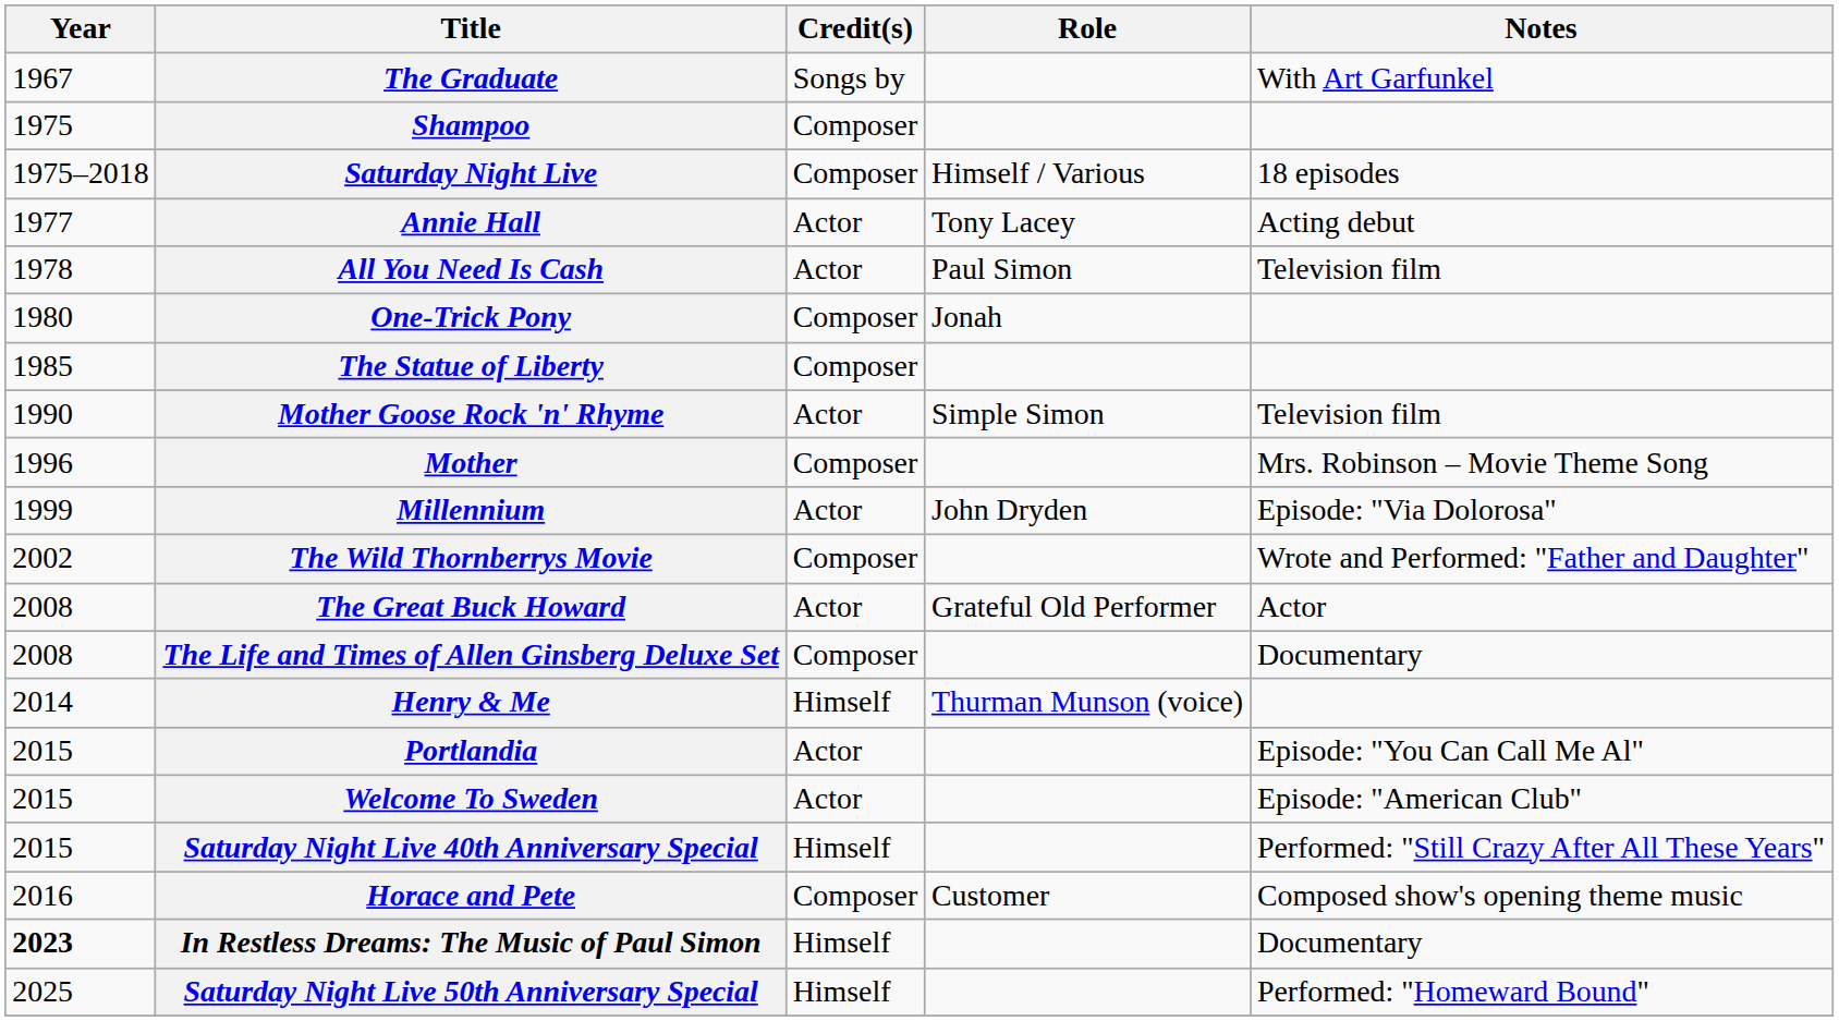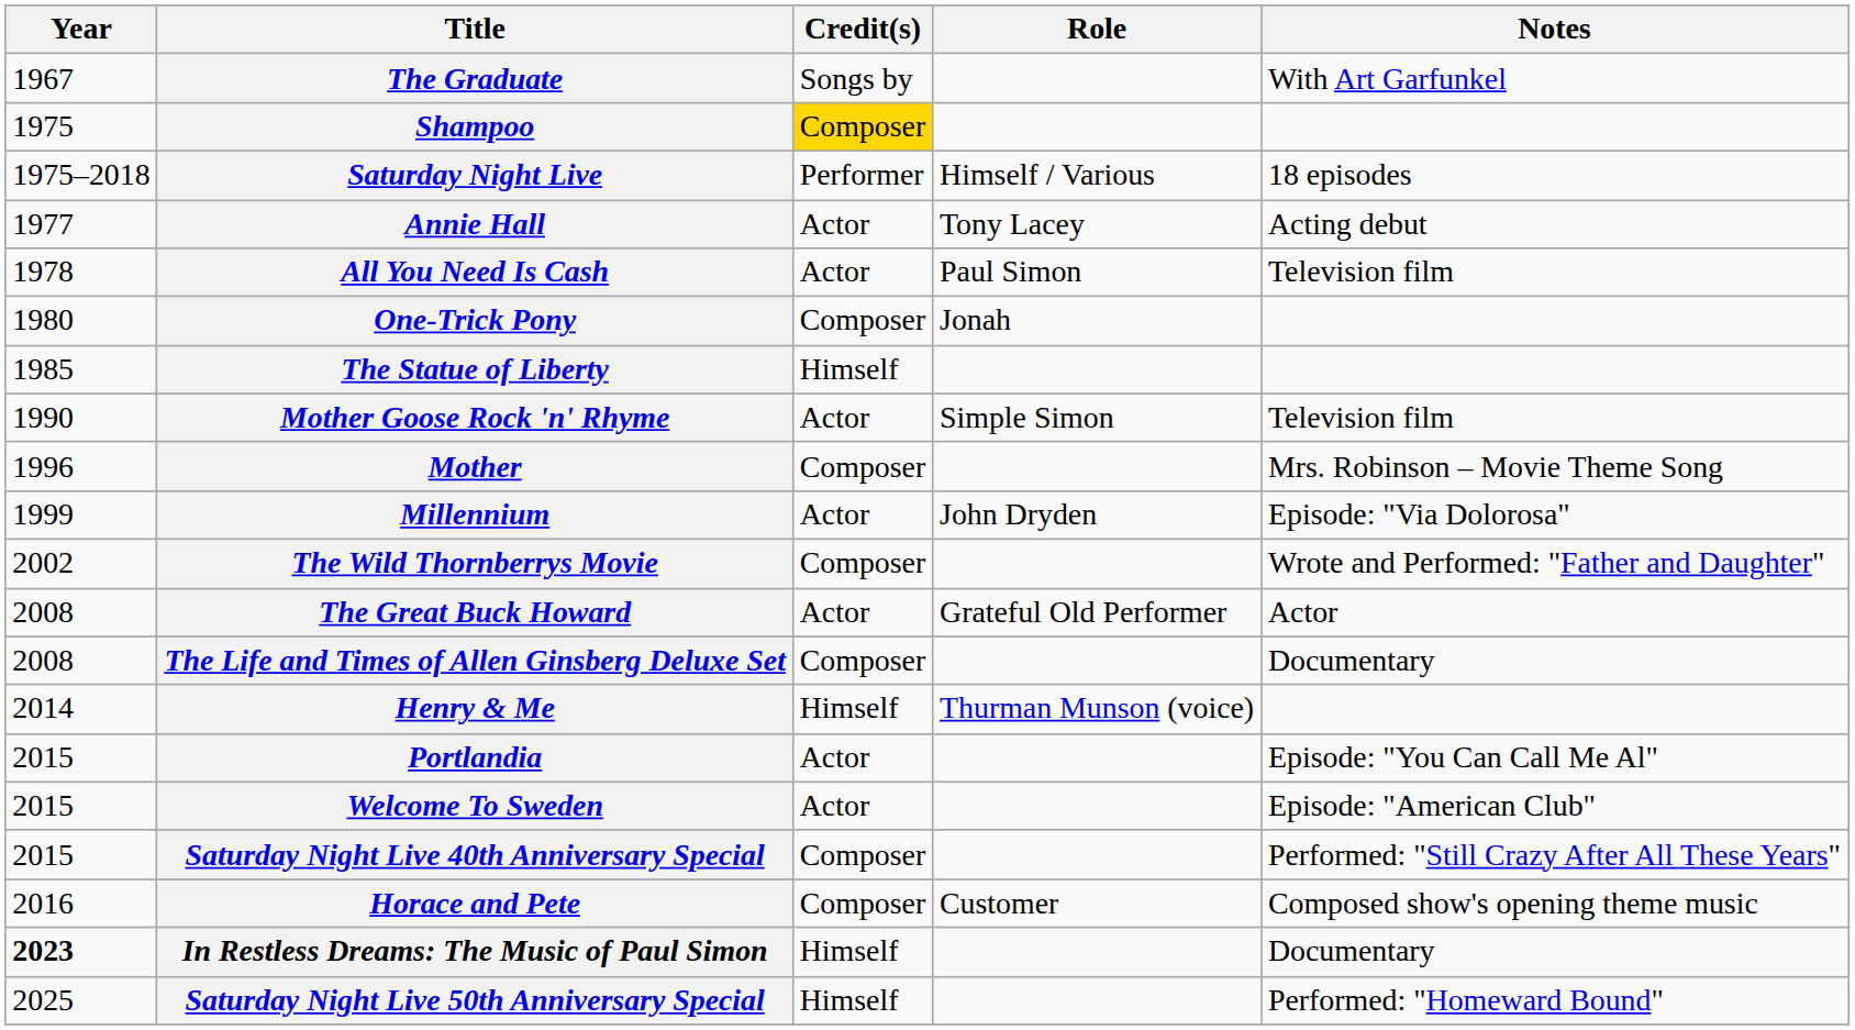 <table class="wikitable sortable plainrowheaders">
 <tr>
 <th scope="col">Year</th>
 <th scope="col">Title</th>
 <th scope="col">Credit(s)</th>
 <th scope="col">Role</th>
 <th scope="col" class="unsortable">Notes</th>
 </tr>
 <tr>
 <td>1967</td>
 <th scope="row"><em><a href='#'>The Graduate</a></em></th>
 <td>Songs by</td>
 <td></td>
 <td>With <a href='#'>Art Garfunkel</a></td>
 </tr>
 <tr>
 <td>1975</td>
 <th scope="row"><em><a href='#'>Shampoo</a></em></th>
-<td>Composer</td>
+<td style="background: gold;">Composer</td>
 <td></td>
 <td></td>
 </tr>
 <tr>
 <td>1975–2018</td>
 <th scope="row"><em><a href='#'>Saturday Night Live</a></em></th>
-<td>Composer</td>
+<td>Performer</td>
 <td>Himself / Various</td>
 <td>18 episodes</td>
 </tr>
 <tr>
 <td>1977</td>
 <th scope="row"><em><a href='#'>Annie Hall</a></em></th>
 <td>Actor</td>
 <td>Tony Lacey</td>
 <td>Acting debut</td>
 </tr>
 <tr>
 <td>1978</td>
 <th scope="row"><em><a href='#'>All You Need Is Cash</a></em></th>
 <td>Actor</td>
 <td>Paul Simon</td>
 <td>Television film</td>
 </tr>
 <tr>
 <td>1980</td>
 <th scope="row"><em><a href='#'>One-Trick Pony</a></em></th>
 <td>Composer</td>
 <td>Jonah</td>
 <td></td>
 </tr>
 <tr>
 <td>1985</td>
 <th scope="row"><em><a href='#'>The Statue of Liberty</a></em></th>
-<td>Composer</td>
+<td>Himself</td>
 <td></td>
 <td></td>
 </tr>
 <tr>
 <td>1990</td>
 <th scope="row"><em><a href='#'>Mother Goose Rock 'n' Rhyme</a></em></th>
 <td>Actor</td>
 <td>Simple Simon</td>
 <td>Television film</td>
 </tr>
 <tr>
 <td>1996</td>
 <th scope="row"><em><a href='#'>Mother</a></em></th>
 <td>Composer</td>
 <td></td>
 <td>Mrs. Robinson – Movie Theme Song</td>
 </tr>
 <tr>
 <td>1999</td>
 <th scope="row"><em><a href='#'>Millennium</a></em></th>
 <td>Actor</td>
 <td>John Dryden</td>
 <td>Episode: "Via Dolorosa"</td>
 </tr>
 <tr>
 <td>2002</td>
 <th scope="row"><em><a href='#'>The Wild Thornberrys Movie</a></em></th>
 <td>Composer</td>
 <td></td>
 <td>Wrote and Performed: "<a href='#'>Father and Daughter</a>"</td>
 </tr>
 <tr>
 <td>2008</td>
 <th scope="row"><em><a href='#'>The Great Buck Howard</a></em></th>
 <td>Actor</td>
 <td>Grateful Old Performer</td>
 <td>Actor</td>
 </tr>
 <tr>
 <td>2008</td>
 <th scope="row"><em><a href='#'>The Life and Times of Allen Ginsberg Deluxe Set</a></em></th>
 <td>Composer</td>
 <td></td>
 <td>Documentary</td>
 </tr>
 <tr>
 <td>2014</td>
 <th scope="row"><em><a href='#'>Henry & Me</a></em></th>
 <td>Himself</td>
 <td><a href='#'>Thurman Munson</a> (voice)</td>
 <td></td>
 </tr>
 <tr>
 <td>2015</td>
 <th scope="row"><em><a href='#'>Portlandia</a></em></th>
 <td>Actor</td>
 <td></td>
 <td>Episode: "You Can Call Me Al"</td>
 </tr>
 <tr>
 <td>2015</td>
 <th scope="row"><em><a href='#'>Welcome To Sweden</a></em></th>
 <td>Actor</td>
 <td></td>
 <td>Episode: "American Club"</td>
 </tr>
 <tr>
 <td>2015</td>
 <th scope="row"><em><a href='#'>Saturday Night Live 40th Anniversary Special</a></em></th>
-<td>Himself</td>
+<td>Composer</td>
 <td></td>
 <td>Performed: "<a href='#'>Still Crazy After All These Years</a>"</td>
 </tr>
 <tr>
 <td>2016</td>
 <th scope="row"><em><a href='#'>Horace and Pete</a></em></th>
 <td>Composer</td>
 <td>Customer</td>
 <td>Composed show's opening theme music</td>
 </tr>
 <tr>
 <td><strong>2023</strong></td>
 <th scope="row"><em>In Restless Dreams: The Music of Paul Simon</em></th>
 <td>Himself</td>
 <td></td>
 <td>Documentary</td>
 </tr>
 <tr>
 <td>2025</td>
 <th scope="row"><em><a href='#'>Saturday Night Live 50th Anniversary Special</a></em></th>
 <td>Himself</td>
 <td></td>
 <td>Performed: "<a href='#'>Homeward Bound</a>"</td>
 </tr>
 <tr>
 </tr>
 </table>
